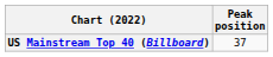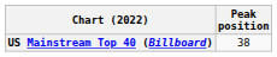 <table class="wikitable plainrowheaders" style="text-align:center">
 <tr>
 <th scope="col">Chart (2022)</th>
 <th scope="col">Peak<br>position</th>
 </tr>
 <tr>
 <th scope="row">US <a href='#'>Mainstream Top 40</a> (<em><a href='#'>Billboard</a></em>)</th>
-<td>37</td>
+<td>38</td>
 </tr>
 </table>
